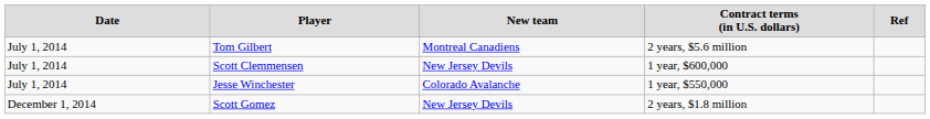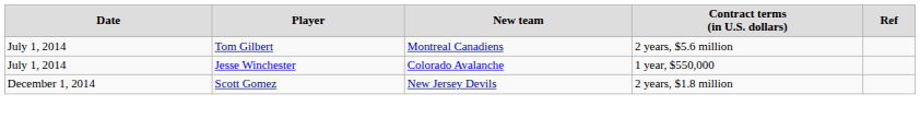 <table class="wikitable" width=97%>
 <tr align="center" bgcolor="#dddddd">
 <td><strong>Date</strong></td>
 <td><strong>Player</strong></td>
 <td><strong>New team</strong></td>
 <td><strong>Contract terms</strong><br><strong>(in U.S. dollars)</strong></td>
 <td><strong>Ref</strong></td>
 </tr>
 <tr>
 <td>July 1, 2014</td>
 <td><a href='#'>Tom Gilbert</a></td>
 <td><a href='#'>Montreal Canadiens</a></td>
 <td>2 years, $5.6 million</td>
 <td></td>
 </tr>
 <tr>
 <td>July 1, 2014</td>
-<td><a href='#'>Scott Clemmensen</a></td>
-<td><a href='#'>New Jersey Devils</a></td>
-<td>1 year, $600,000</td>
-<td></td>
-</tr>
-<tr>
-<td>July 1, 2014</td>
 <td><a href='#'>Jesse Winchester</a></td>
 <td><a href='#'>Colorado Avalanche</a></td>
 <td>1 year, $550,000</td>
 <td></td>
 </tr>
 <tr>
 <td>December 1, 2014</td>
 <td><a href='#'>Scott Gomez</a></td>
 <td><a href='#'>New Jersey Devils</a></td>
 <td>2 years, $1.8 million</td>
 <td></td>
 </tr>
 </table>
